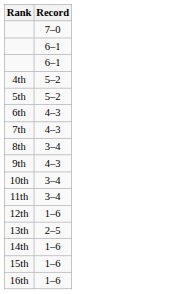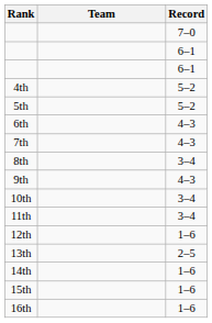 <table class=wikitable style="text-align:center;">
 <tr>
 <th>Rank</th>
+<th width=170>Team</th>
 <th>Record</th>
 </tr>
 <tr>
 <td></td>
+<td align=left></td>
 <td align=center>7–0</td>
 </tr>
 <tr>
 <td></td>
+<td align=left></td>
 <td align=center>6–1</td>
 </tr>
 <tr>
 <td></td>
+<td align=left></td>
 <td align=center>6–1</td>
 </tr>
 <tr>
 <td>4th</td>
+<td align=left></td>
 <td align=center>5–2</td>
 </tr>
 <tr>
 <td>5th</td>
+<td align=left></td>
 <td align=center>5–2</td>
 </tr>
 <tr>
 <td>6th</td>
+<td align=left></td>
 <td align=center>4–3</td>
 </tr>
 <tr>
 <td>7th</td>
+<td align=left></td>
 <td align=center>4–3</td>
 </tr>
 <tr>
 <td>8th</td>
+<td align=left></td>
 <td align=center>3–4</td>
 </tr>
 <tr>
 <td>9th</td>
+<td align=left></td>
 <td align=center>4–3</td>
 </tr>
 <tr>
 <td>10th</td>
+<td align=left></td>
 <td align=center>3–4</td>
 </tr>
 <tr>
 <td>11th</td>
+<td align=left></td>
 <td align=center>3–4</td>
 </tr>
 <tr>
 <td>12th</td>
+<td align=left></td>
 <td align=center>1–6</td>
 </tr>
 <tr>
 <td>13th</td>
+<td align=left></td>
 <td align=center>2–5</td>
 </tr>
 <tr>
 <td>14th</td>
+<td align=left></td>
 <td align=center>1–6</td>
 </tr>
 <tr>
 <td>15th</td>
+<td align=left></td>
 <td align=center>1–6</td>
 </tr>
 <tr>
 <td>16th</td>
+<td align=left></td>
 <td align=center>1–6</td>
 </tr>
 </table>
